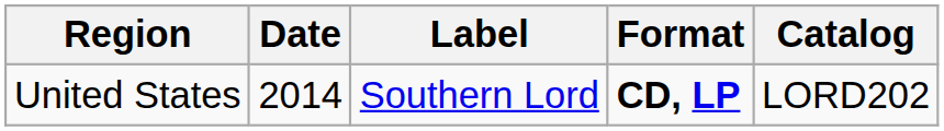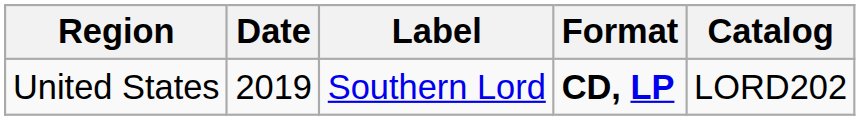 <table class="wikitable">
 <tr>
 <th>Region</th>
 <th>Date</th>
 <th>Label</th>
 <th>Format</th>
 <th>Catalog</th>
 </tr>
 <tr>
 <td>United States</td>
-<td>2014</td>
+<td>2019</td>
 <td><a href='#'>Southern Lord</a></td>
 <td><strong>CD, <a href='#'>LP</a></strong></td>
 <td>LORD202</td>
 </tr>
 </table>
